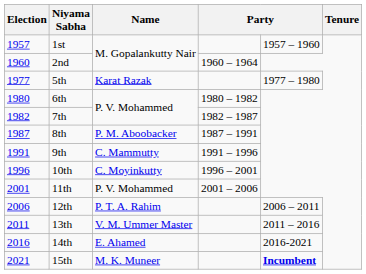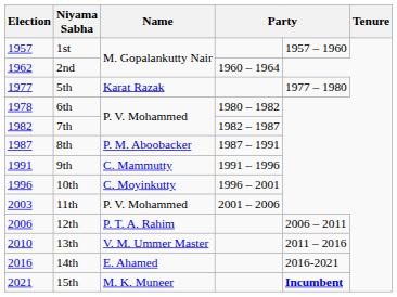 <table class="wikitable sortable">
 <tr>
 <th>Election</th>
 <th>Niyama<br>Sabha</th>
 <th>Name</th>
 <th colspan=2>Party</th>
 <th>Tenure</th>
 </tr>
 <tr>
 <td><a href='#'>1957</a></td>
 <td>1st</td>
 <td rowspan="2">M. Gopalankutty Nair</td>
 <td></td>
 <td>1957 – 1960</td>
 </tr>
 <tr>
-<td><a href='#'>1960</a></td>
+<td><a href='#'>1962</a></td>
 <td>2nd</td>
 <td>1960 – 1964</td>
 </tr>
 <tr>
 <td><a href='#'>1977</a></td>
 <td>5th</td>
 <td><a href='#'>Karat Razak</a></td>
 <td></td>
 <td>1977 – 1980</td>
 </tr>
 <tr>
-<td><a href='#'>1980</a></td>
+<td><a href='#'>1978</a></td>
 <td>6th</td>
 <td rowspan="2">P. V. Mohammed</td>
 <td>1980 – 1982</td>
 </tr>
 <tr>
 <td><a href='#'>1982</a></td>
 <td>7th</td>
 <td>1982 – 1987</td>
 </tr>
 <tr>
 <td><a href='#'>1987</a></td>
 <td>8th</td>
 <td><a href='#'>P. M. Aboobacker</a></td>
 <td>1987 – 1991</td>
 </tr>
 <tr>
 <td><a href='#'>1991</a></td>
 <td>9th</td>
 <td><a href='#'>C. Mammutty</a></td>
 <td>1991 – 1996</td>
 </tr>
 <tr>
 <td><a href='#'>1996</a></td>
 <td>10th</td>
 <td><a href='#'>C. Moyinkutty</a></td>
 <td>1996 – 2001</td>
 </tr>
 <tr>
-<td><a href='#'>2001</a></td>
+<td><a href='#'>2003</a></td>
 <td>11th</td>
 <td>P. V. Mohammed</td>
 <td>2001 – 2006</td>
 </tr>
 <tr>
 <td><a href='#'>2006</a></td>
 <td>12th</td>
 <td><a href='#'>P. T. A. Rahim</a></td>
 <td></td>
 <td>2006 – 2011</td>
 </tr>
 <tr>
-<td><a href='#'>2011</a></td>
+<td><a href='#'>2010</a></td>
 <td>13th</td>
 <td><a href='#'>V. M. Ummer Master</a></td>
 <td></td>
 <td>2011 – 2016</td>
 </tr>
 <tr>
 <td><a href='#'>2016</a></td>
 <td>14th</td>
 <td><a href='#'>E. Ahamed</a></td>
 <td></td>
 <td>2016-2021</td>
 </tr>
 <tr>
 <td><a href='#'>2021</a></td>
 <td>15th</td>
 <td rowspan="2"><a href='#'>M. K. Muneer</a></td>
 <td></td>
 <td><strong><a href='#'>Incumbent</a></strong></td>
 </tr>
 </table>
